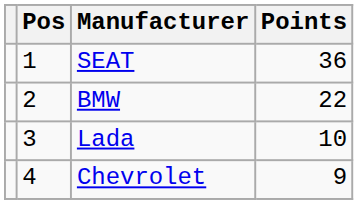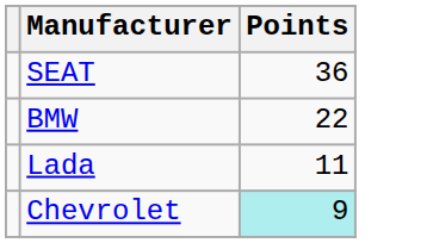 <table class="wikitable" style="font-size: 95%;">
 <tr>
 <th></th>
-<th>Pos</th>
 <th>Manufacturer</th>
 <th>Points</th>
 </tr>
 <tr>
 <td align="left"></td>
-<td>1</td>
 <td> <a href='#'>SEAT</a></td>
 <td align="right">36</td>
 </tr>
 <tr>
 <td align="left"></td>
-<td>2</td>
 <td> <a href='#'>BMW</a></td>
 <td align="right">22</td>
 </tr>
 <tr>
 <td align="left"></td>
-<td>3</td>
 <td> <a href='#'>Lada</a></td>
-<td align="right">10</td>
+<td align="right">11</td>
 </tr>
 <tr>
 <td align="left"></td>
-<td>4</td>
 <td> <a href='#'>Chevrolet</a></td>
-<td align="right">9</td>
+<td align="right" style="background: paleturquoise;">9</td>
 </tr>
 </table>
